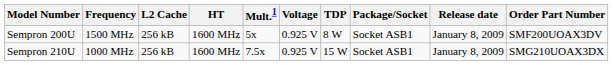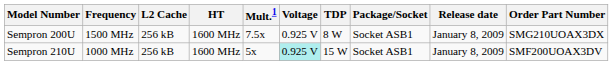 <table class="wikitable">
 <tr>
 <th>Model Number</th>
 <th>Frequency</th>
 <th>L2 Cache</th>
 <th>HT</th>
 <th>Mult.<sup><a href='#'>1</a></sup></th>
 <th>Voltage</th>
 <th>TDP</th>
 <th>Package/Socket</th>
 <th>Release date</th>
 <th>Order Part Number</th>
 </tr>
 <tr>
 <td>Sempron 200U</td>
 <td>1500 MHz</td>
 <td>256 kB</td>
 <td>1600 MHz</td>
-<td>5x</td>
+<td>7.5x</td>
 <td>0.925 V</td>
 <td>8 W</td>
 <td>Socket ASB1</td>
 <td>January 8, 2009</td>
-<td>SMF200UOAX3DV</td>
+<td>SMG210UOAX3DX</td>
 </tr>
 <tr>
 <td>Sempron 210U</td>
 <td>1000 MHz</td>
 <td>256 kB</td>
 <td>1600 MHz</td>
-<td>7.5x</td>
-<td>0.925 V</td>
+<td>5x</td>
+<td style="background: paleturquoise;">0.925 V</td>
 <td>15 W</td>
 <td>Socket ASB1</td>
 <td>January 8, 2009</td>
-<td>SMG210UOAX3DX</td>
+<td>SMF200UOAX3DV</td>
 </tr>
 </table>
